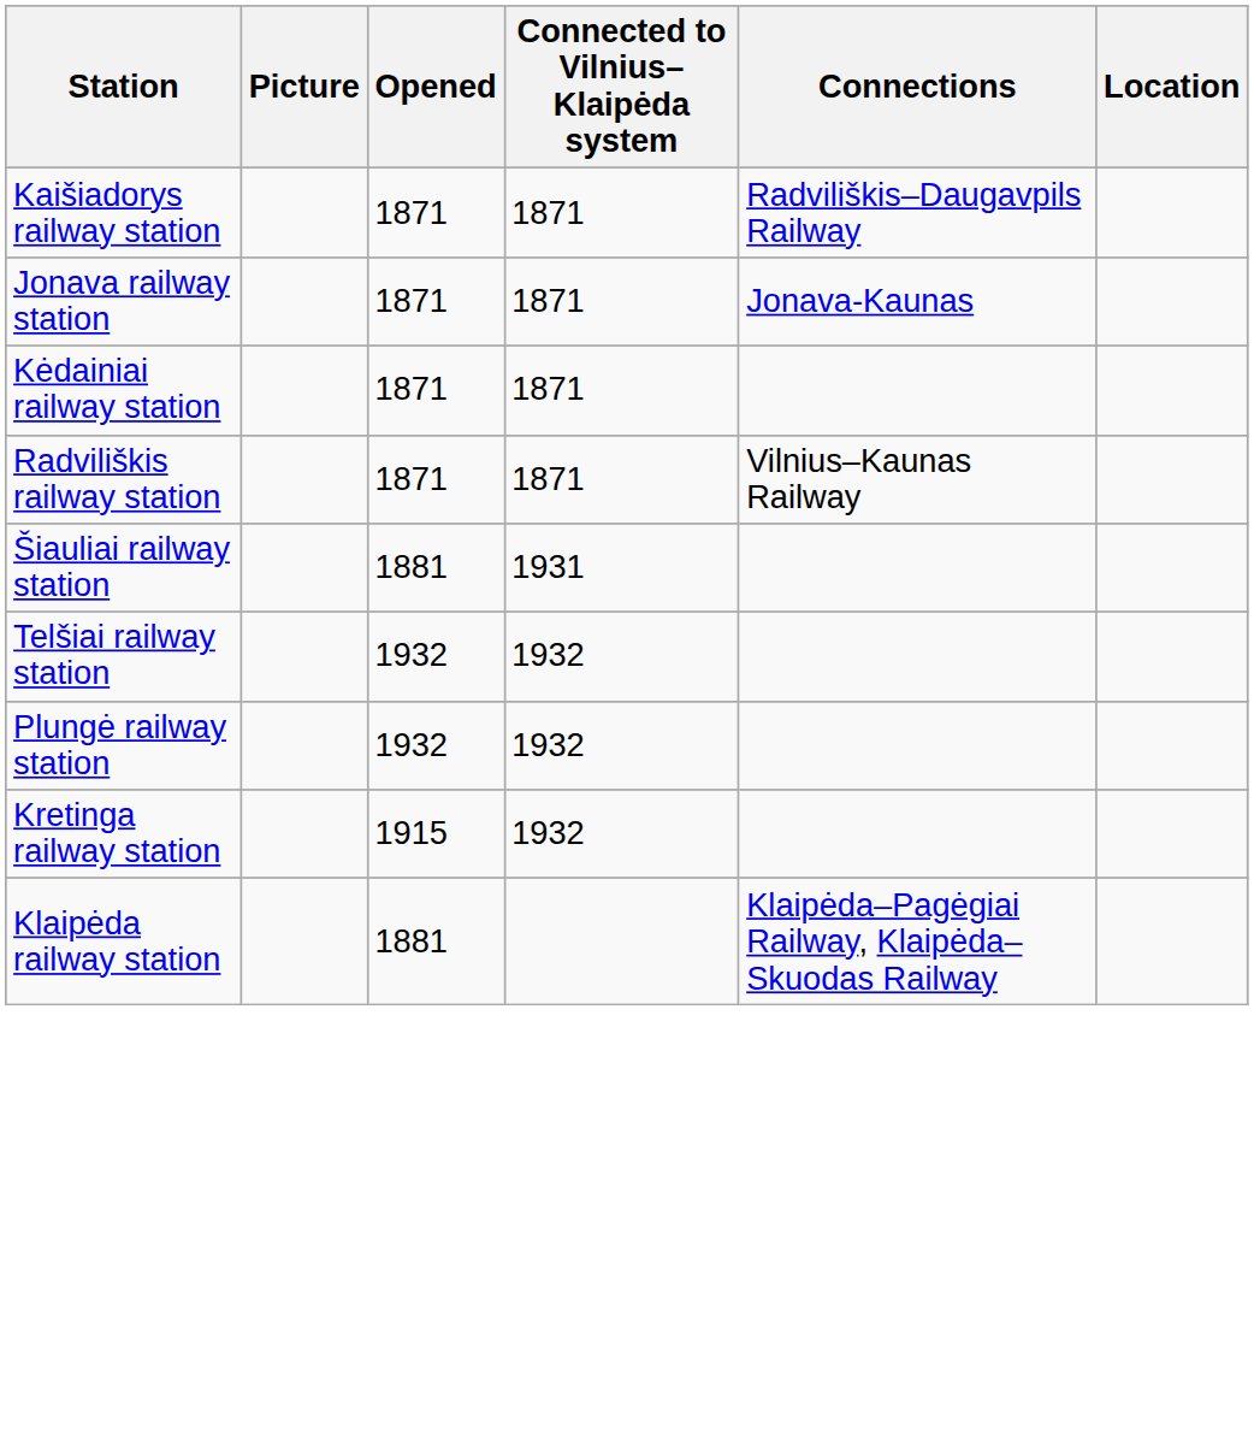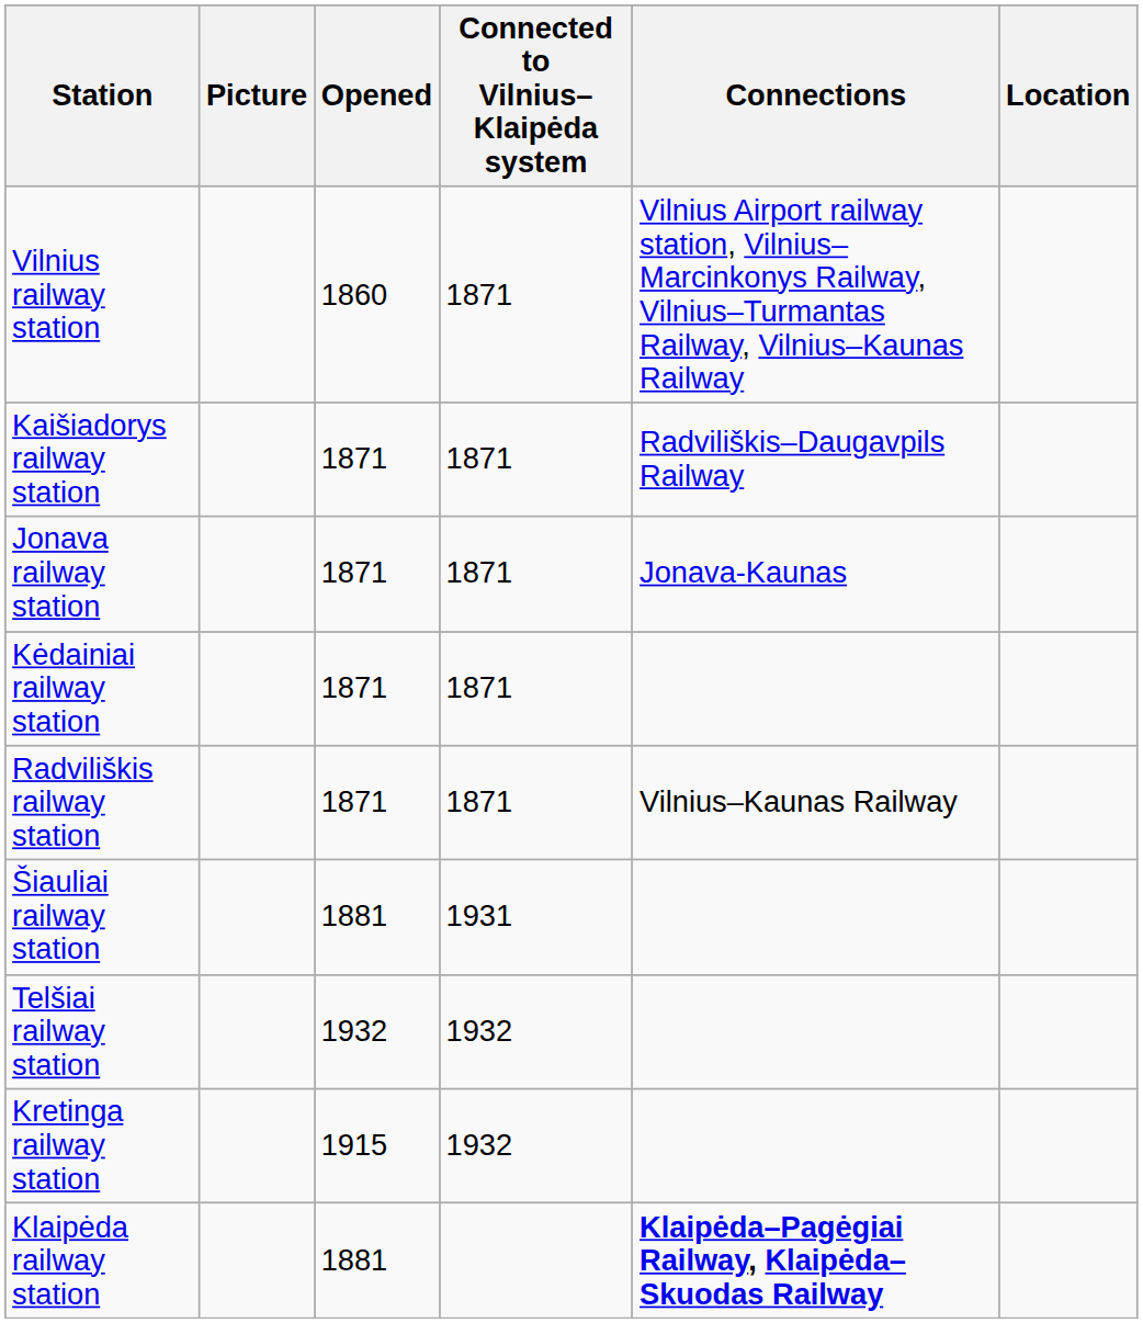 <table class="wikitable sortable">
 <tr>
 <th>Station</th>
 <th>Picture</th>
 <th>Opened</th>
 <th>Connected to<br>Vilnius–Klaipėda system</th>
 <th>Connections</th>
 <th>Location</th>
+</tr>
+<tr>
+<td><a href='#'>Vilnius railway station</a></td>
+<td></td>
+<td>1860</td>
+<td>1871</td>
+<td><a href='#'>Vilnius Airport railway station</a>, <a href='#'>Vilnius–Marcinkonys Railway</a>, <a href='#'>Vilnius–Turmantas Railway</a>, <a href='#'>Vilnius–Kaunas Railway</a></td>
+<td></td>
 </tr>
 <tr>
 <td><a href='#'>Kaišiadorys railway station</a></td>
 <td></td>
 <td>1871</td>
 <td>1871</td>
 <td><a href='#'>Radviliškis–Daugavpils Railway</a></td>
 <td></td>
 </tr>
 <tr>
 <td><a href='#'>Jonava railway station</a></td>
 <td></td>
 <td>1871</td>
 <td>1871</td>
 <td><a href='#'>Jonava-Kaunas</a></td>
 <td></td>
 </tr>
 <tr>
 <td><a href='#'>Kėdainiai railway station</a></td>
 <td></td>
 <td>1871</td>
 <td>1871</td>
 <td></td>
 <td></td>
 </tr>
 <tr>
 <td><a href='#'>Radviliškis railway station</a></td>
 <td></td>
 <td>1871</td>
 <td>1871</td>
 <td>Vilnius–Kaunas Railway</td>
 <td></td>
 </tr>
 <tr>
 <td><a href='#'>Šiauliai railway station</a></td>
 <td></td>
 <td>1881</td>
 <td>1931</td>
 <td></td>
 <td></td>
 </tr>
 <tr>
 <td><a href='#'>Telšiai railway station</a></td>
 <td></td>
 <td>1932</td>
 <td>1932</td>
 <td></td>
 <td></td>
 </tr>
 <tr>
-<td><a href='#'>Plungė railway station</a></td>
-<td></td>
-<td>1932</td>
-<td>1932</td>
-<td></td>
-<td></td>
-</tr>
-<tr>
 <td><a href='#'>Kretinga railway station</a></td>
 <td></td>
 <td>1915</td>
 <td>1932</td>
 <td></td>
 <td></td>
 </tr>
 <tr>
 <td><a href='#'>Klaipėda railway station</a></td>
 <td></td>
 <td>1881</td>
 <td></td>
-<td><a href='#'>Klaipėda–Pagėgiai Railway</a>, <a href='#'>Klaipėda–Skuodas Railway</a></td>
+<td><strong><a href='#'>Klaipėda–Pagėgiai Railway</a>, <a href='#'>Klaipėda–Skuodas Railway</a></strong></td>
 <td></td>
 </tr>
 </table>
